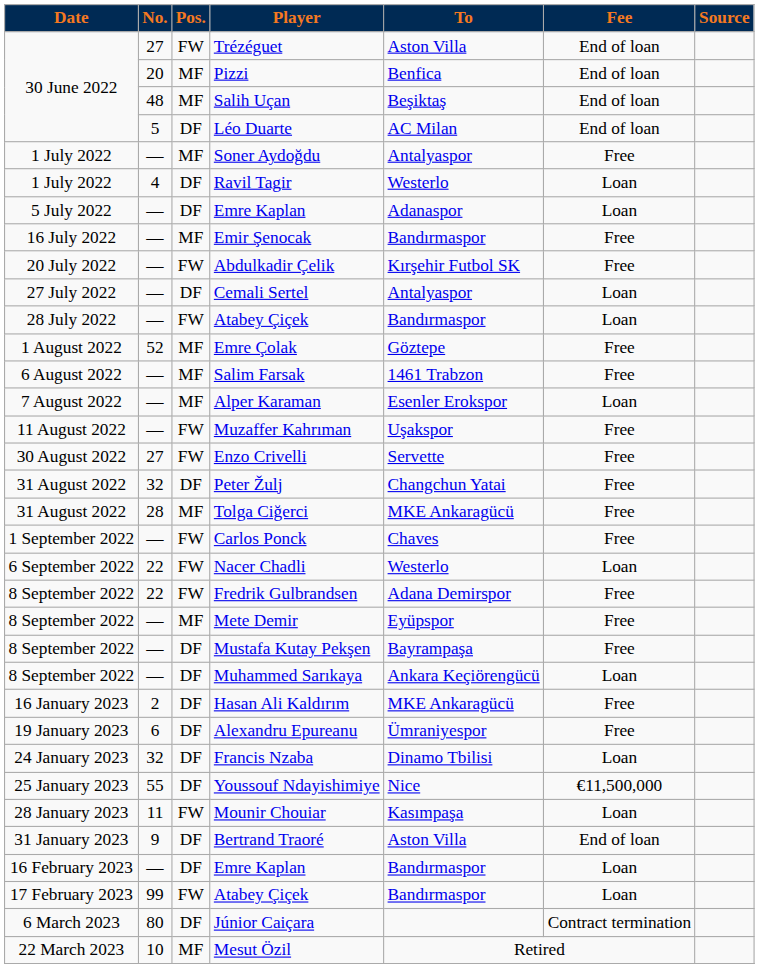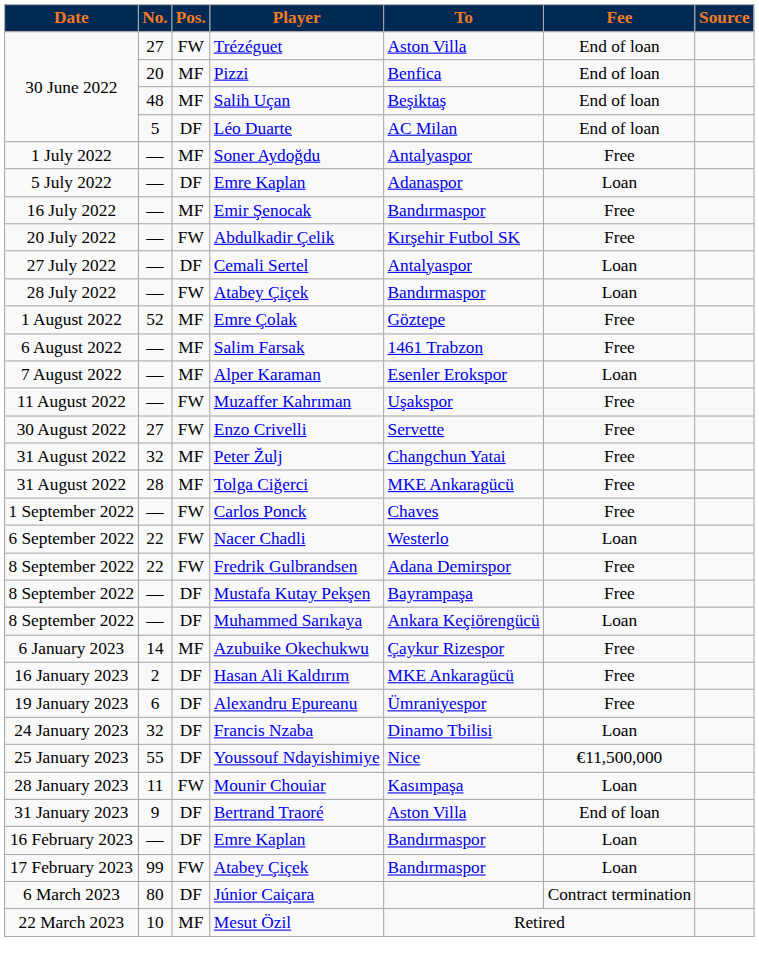 <table class="wikitable sortable" style="text-align:center;">
 <tr>
 <th scope="col" style="background-color:#002a54;color:#f57921">Date</th>
 <th scope="col" style="background-color:#002a54;color:#f57921">No.</th>
 <th scope="col" style="background-color:#002a54;color:#f57921">Pos.</th>
 <th scope="col" style="background-color:#002a54;color:#f57921">Player</th>
 <th scope="col" style="background-color:#002a54;color:#f57921">To</th>
 <th scope="col" style="background-color:#002a54;color:#f57921" data-sort-type="currency">Fee</th>
 <th scope="col" class="unsortable" style="background-color:#002a54;color:#f57921">Source</th>
 </tr>
 <tr>
 <td rowspan="4">30 June 2022</td>
 <td>27</td>
 <td>FW</td>
 <td align=left> <a href='#'>Trézéguet</a></td>
 <td align=left> <a href='#'>Aston Villa</a></td>
 <td>End of loan</td>
 <td></td>
 </tr>
 <tr>
 <td>20</td>
 <td>MF</td>
 <td align=left> <a href='#'>Pizzi</a></td>
 <td align=left> <a href='#'>Benfica</a></td>
 <td>End of loan</td>
 <td></td>
 </tr>
 <tr>
 <td>48</td>
 <td>MF</td>
 <td align=left> <a href='#'>Salih Uçan</a></td>
 <td align=left> <a href='#'>Beşiktaş</a></td>
 <td>End of loan</td>
 <td></td>
 </tr>
 <tr>
 <td>5</td>
 <td>DF</td>
 <td align=left> <a href='#'>Léo Duarte</a></td>
 <td align=left> <a href='#'>AC Milan</a></td>
 <td>End of loan</td>
 <td></td>
 </tr>
 <tr>
 <td>1 July 2022</td>
 <td>—</td>
 <td>MF</td>
 <td align=left> <a href='#'>Soner Aydoğdu</a></td>
 <td align=left> <a href='#'>Antalyaspor</a></td>
 <td>Free</td>
-<td></td>
-</tr>
-<tr>
-<td>1 July 2022</td>
-<td>4</td>
-<td>DF</td>
-<td align=left> <a href='#'>Ravil Tagir</a></td>
-<td align=left> <a href='#'>Westerlo</a></td>
-<td>Loan</td>
 <td></td>
 </tr>
 <tr>
 <td>5 July 2022</td>
 <td>—</td>
 <td>DF</td>
 <td align=left> <a href='#'>Emre Kaplan</a></td>
 <td align=left> <a href='#'>Adanaspor</a></td>
 <td>Loan</td>
 <td></td>
 </tr>
 <tr>
 <td>16 July 2022</td>
 <td>—</td>
 <td>MF</td>
 <td align=left> <a href='#'>Emir Şenocak</a></td>
 <td align=left> <a href='#'>Bandırmaspor</a></td>
 <td>Free</td>
 <td></td>
 </tr>
 <tr>
 <td>20 July 2022</td>
 <td>—</td>
 <td>FW</td>
 <td align=left> <a href='#'>Abdulkadir Çelik</a></td>
 <td align=left> <a href='#'>Kırşehir Futbol SK</a></td>
 <td>Free</td>
 <td></td>
 </tr>
 <tr>
 <td>27 July 2022</td>
 <td>—</td>
 <td>DF</td>
 <td align=left> <a href='#'>Cemali Sertel</a></td>
 <td align=left> <a href='#'>Antalyaspor</a></td>
 <td>Loan</td>
 <td></td>
 </tr>
 <tr>
 <td>28 July 2022</td>
 <td>—</td>
 <td>FW</td>
 <td align=left> <a href='#'>Atabey Çiçek</a></td>
 <td align=left> <a href='#'>Bandırmaspor</a></td>
 <td>Loan</td>
 <td></td>
 </tr>
 <tr>
 <td>1 August 2022</td>
 <td>52</td>
 <td>MF</td>
 <td align=left> <a href='#'>Emre Çolak</a></td>
 <td align=left> <a href='#'>Göztepe</a></td>
 <td>Free</td>
 <td></td>
 </tr>
 <tr>
 <td>6 August 2022</td>
 <td>—</td>
 <td>MF</td>
 <td align=left> <a href='#'>Salim Farsak</a></td>
 <td align=left> <a href='#'>1461 Trabzon</a></td>
 <td>Free</td>
 <td></td>
 </tr>
 <tr>
 <td>7 August 2022</td>
 <td>—</td>
 <td>MF</td>
 <td align=left> <a href='#'>Alper Karaman</a></td>
 <td align=left> <a href='#'>Esenler Erokspor</a></td>
 <td>Loan</td>
 <td></td>
 </tr>
 <tr>
 <td>11 August 2022</td>
 <td>—</td>
 <td>FW</td>
 <td align=left> <a href='#'>Muzaffer Kahrıman</a></td>
 <td align=left> <a href='#'>Uşakspor</a></td>
 <td>Free</td>
 <td></td>
 </tr>
 <tr>
 <td>30 August 2022</td>
 <td>27</td>
 <td>FW</td>
 <td align=left> <a href='#'>Enzo Crivelli</a></td>
 <td align=left> <a href='#'>Servette</a></td>
 <td>Free</td>
 <td></td>
 </tr>
 <tr>
 <td>31 August 2022</td>
 <td>32</td>
-<td>DF</td>
+<td>MF</td>
 <td align=left> <a href='#'>Peter Žulj</a></td>
 <td align=left> <a href='#'>Changchun Yatai</a></td>
 <td>Free</td>
 <td></td>
 </tr>
 <tr>
 <td>31 August 2022</td>
 <td>28</td>
 <td>MF</td>
 <td align=left> <a href='#'>Tolga Ciğerci</a></td>
 <td align=left> <a href='#'>MKE Ankaragücü</a></td>
 <td>Free</td>
 <td></td>
 </tr>
 <tr>
 <td>1 September 2022</td>
 <td>—</td>
 <td>FW</td>
 <td align=left> <a href='#'>Carlos Ponck</a></td>
 <td align=left> <a href='#'>Chaves</a></td>
 <td>Free</td>
 <td></td>
 </tr>
 <tr>
 <td>6 September 2022</td>
 <td>22</td>
 <td>FW</td>
 <td align=left> <a href='#'>Nacer Chadli</a></td>
 <td align=left> <a href='#'>Westerlo</a></td>
 <td>Loan</td>
 <td></td>
 </tr>
 <tr>
 <td>8 September 2022</td>
 <td>22</td>
 <td>FW</td>
 <td align=left> <a href='#'>Fredrik Gulbrandsen</a></td>
 <td align=left> <a href='#'>Adana Demirspor</a></td>
 <td>Free</td>
 <td></td>
 </tr>
 <tr>
 <td>8 September 2022</td>
 <td>—</td>
-<td>MF</td>
-<td align=left> <a href='#'>Mete Demir</a></td>
-<td align=left> <a href='#'>Eyüpspor</a></td>
-<td>Free</td>
-<td></td>
-</tr>
-<tr>
-<td>8 September 2022</td>
-<td>—</td>
 <td>DF</td>
 <td align=left> <a href='#'>Mustafa Kutay Pekşen</a></td>
 <td align=left> <a href='#'>Bayrampaşa</a></td>
 <td>Free</td>
 <td></td>
 </tr>
 <tr>
 <td>8 September 2022</td>
 <td>—</td>
 <td>DF</td>
 <td align=left> <a href='#'>Muhammed Sarıkaya</a></td>
 <td align=left> <a href='#'>Ankara Keçiörengücü</a></td>
 <td>Loan</td>
+<td></td>
+</tr>
+<tr>
+<td>6 January 2023</td>
+<td>14</td>
+<td>MF</td>
+<td align=left> <a href='#'>Azubuike Okechukwu</a></td>
+<td align=left> <a href='#'>Çaykur Rizespor</a></td>
+<td>Free</td>
 <td></td>
 </tr>
 <tr>
 <td>16 January 2023</td>
 <td>2</td>
 <td>DF</td>
 <td align=left> <a href='#'>Hasan Ali Kaldırım</a></td>
 <td align=left> <a href='#'>MKE Ankaragücü</a></td>
 <td>Free</td>
 <td></td>
 </tr>
 <tr>
 <td>19 January 2023</td>
 <td>6</td>
 <td>DF</td>
 <td align=left> <a href='#'>Alexandru Epureanu</a></td>
 <td align=left> <a href='#'>Ümraniyespor</a></td>
 <td>Free</td>
 <td></td>
 </tr>
 <tr>
 <td>24 January 2023</td>
 <td>32</td>
 <td>DF</td>
 <td align=left> <a href='#'>Francis Nzaba</a></td>
 <td align=left> <a href='#'>Dinamo Tbilisi</a></td>
 <td>Loan</td>
 <td></td>
 </tr>
 <tr>
 <td>25 January 2023</td>
 <td>55</td>
 <td>DF</td>
 <td align=left> <a href='#'>Youssouf Ndayishimiye</a></td>
 <td align=left> <a href='#'>Nice</a></td>
 <td>€11,500,000</td>
 <td></td>
 </tr>
 <tr>
 <td>28 January 2023</td>
 <td>11</td>
 <td>FW</td>
 <td align=left> <a href='#'>Mounir Chouiar</a></td>
 <td align=left> <a href='#'>Kasımpaşa</a></td>
 <td>Loan</td>
 <td></td>
 </tr>
 <tr>
 <td>31 January 2023</td>
 <td>9</td>
 <td>DF</td>
 <td align=left> <a href='#'>Bertrand Traoré</a></td>
 <td align=left> <a href='#'>Aston Villa</a></td>
 <td>End of loan</td>
 <td></td>
 </tr>
 <tr>
 <td>16 February 2023</td>
 <td>—</td>
 <td>DF</td>
 <td align=left> <a href='#'>Emre Kaplan</a></td>
 <td align=left> <a href='#'>Bandırmaspor</a></td>
 <td>Loan</td>
 <td></td>
 </tr>
 <tr>
 <td>17 February 2023</td>
 <td>99</td>
 <td>FW</td>
 <td align=left> <a href='#'>Atabey Çiçek</a></td>
 <td align=left> <a href='#'>Bandırmaspor</a></td>
 <td>Loan</td>
 <td></td>
 </tr>
 <tr>
 <td>6 March 2023</td>
 <td>80</td>
 <td>DF</td>
 <td align=left> <a href='#'>Júnior Caiçara</a></td>
 <td align=left></td>
 <td>Contract termination</td>
 <td></td>
 </tr>
 <tr>
 <td>22 March 2023</td>
 <td>10</td>
 <td>MF</td>
 <td align=left> <a href='#'>Mesut Özil</a></td>
 <td colspan="2">Retired</td>
 <td></td>
 </tr>
 <tr>
 </tr>
 </table>
